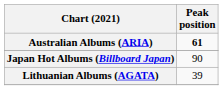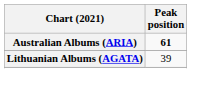 <table class="wikitable sortable plainrowheaders" style="text-align:center">
 <tr>
 <th scope="col">Chart (2021)</th>
 <th scope="col">Peak<br>position</th>
 </tr>
 <tr>
 <th scope="row">Australian Albums (<a href='#'>ARIA</a>)</th>
 <td><strong>61</strong></td>
 </tr>
 <tr>
 </tr>
 <tr>
 </tr>
 <tr>
 </tr>
 <tr>
 </tr>
 <tr>
 </tr>
 <tr>
 </tr>
 <tr>
 </tr>
 <tr>
 </tr>
 <tr>
-<th scope="row">Japan Hot Albums (<em><a href='#'>Billboard Japan</a></em>)</th>
-<td>90</td>
-</tr>
-<tr>
 <th scope="row">Lithuanian Albums (<a href='#'>AGATA</a>)</th>
 <td>39</td>
 </tr>
 <tr>
 </tr>
 <tr>
 </tr>
 <tr>
 </tr>
 <tr>
 </tr>
 <tr>
 </tr>
 <tr>
 </tr>
 <tr>
 </tr>
 <tr>
 </tr>
 <tr>
 </tr>
 </table>
